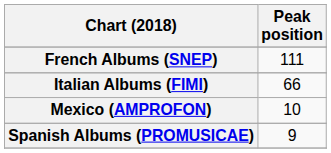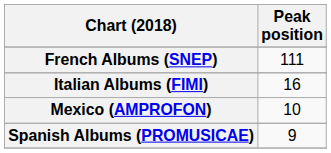 <table class="wikitable sortable plainrowheaders" style="text-align:center">
 <tr>
 <th scope="col">Chart (2018)</th>
 <th scope="col">Peak<br> position</th>
 </tr>
 <tr>
 </tr>
 <tr>
 </tr>
 <tr>
 </tr>
 <tr>
 <th scope="row">French Albums (<a href='#'>SNEP</a>)</th>
 <td>111</td>
 </tr>
 <tr>
 </tr>
 <tr>
 <th scope="row">Italian Albums (<a href='#'>FIMI</a>)</th>
-<td>66</td>
+<td>16</td>
 </tr>
 <tr>
 <th scope="row">Mexico (<a href='#'>AMPROFON</a>)</th>
 <td>10</td>
 </tr>
 <tr>
 </tr>
 <tr>
 <th scope="row">Spanish Albums (<a href='#'>PROMUSICAE</a>)</th>
 <td>9</td>
 </tr>
 <tr>
 </tr>
 <tr>
 </tr>
 <tr>
 </tr>
 <tr>
 </tr>
 <tr>
 </tr>
 </table>
